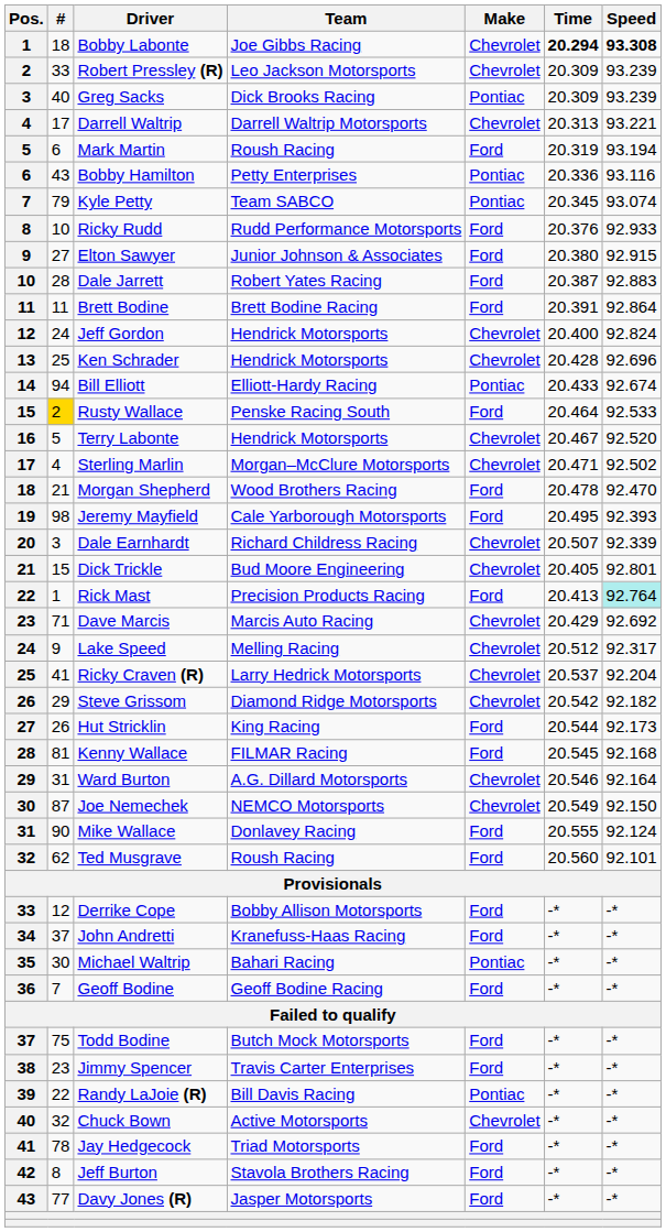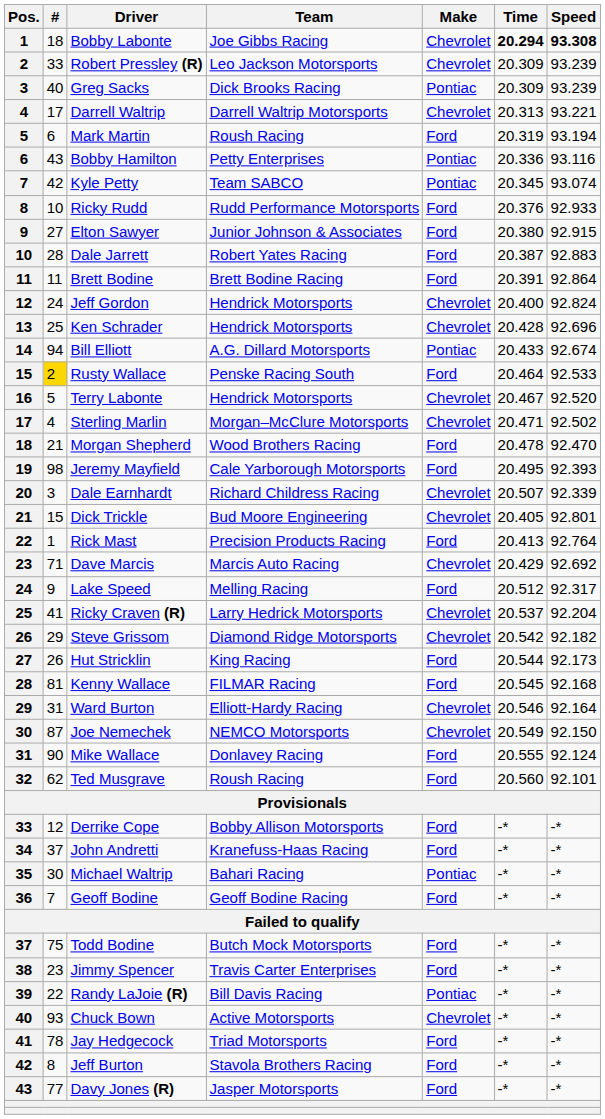 <table class="wikitable" style="font-size:95%">
 <tr>
 <th>Pos.</th>
 <th>#</th>
 <th>Driver</th>
 <th>Team</th>
 <th>Make</th>
 <th>Time</th>
 <th>Speed</th>
 </tr>
 <tr>
 <th>1</th>
 <td>18</td>
 <td><a href='#'>Bobby Labonte</a></td>
 <td><a href='#'>Joe Gibbs Racing</a></td>
 <td><a href='#'>Chevrolet</a></td>
 <td><strong>20.294</strong></td>
 <td><strong>93.308</strong></td>
 </tr>
 <tr>
 <th>2</th>
 <td>33</td>
 <td><a href='#'>Robert Pressley</a> <strong>(R)</strong></td>
 <td><a href='#'>Leo Jackson Motorsports</a></td>
 <td><a href='#'>Chevrolet</a></td>
 <td>20.309</td>
 <td>93.239</td>
 </tr>
 <tr>
 <th>3</th>
 <td>40</td>
 <td><a href='#'>Greg Sacks</a></td>
 <td><a href='#'>Dick Brooks Racing</a></td>
 <td><a href='#'>Pontiac</a></td>
 <td>20.309</td>
 <td>93.239</td>
 </tr>
 <tr>
 <th>4</th>
 <td>17</td>
 <td><a href='#'>Darrell Waltrip</a></td>
 <td><a href='#'>Darrell Waltrip Motorsports</a></td>
 <td><a href='#'>Chevrolet</a></td>
 <td>20.313</td>
 <td>93.221</td>
 </tr>
 <tr>
 <th>5</th>
 <td>6</td>
 <td><a href='#'>Mark Martin</a></td>
 <td><a href='#'>Roush Racing</a></td>
 <td><a href='#'>Ford</a></td>
 <td>20.319</td>
 <td>93.194</td>
 </tr>
 <tr>
 <th>6</th>
 <td>43</td>
 <td><a href='#'>Bobby Hamilton</a></td>
 <td><a href='#'>Petty Enterprises</a></td>
 <td><a href='#'>Pontiac</a></td>
 <td>20.336</td>
 <td>93.116</td>
 </tr>
 <tr>
 <th>7</th>
-<td>79</td>
+<td>42</td>
 <td><a href='#'>Kyle Petty</a></td>
 <td><a href='#'>Team SABCO</a></td>
 <td><a href='#'>Pontiac</a></td>
 <td>20.345</td>
 <td>93.074</td>
 </tr>
 <tr>
 <th>8</th>
 <td>10</td>
 <td><a href='#'>Ricky Rudd</a></td>
 <td><a href='#'>Rudd Performance Motorsports</a></td>
 <td><a href='#'>Ford</a></td>
 <td>20.376</td>
 <td>92.933</td>
 </tr>
 <tr>
 <th>9</th>
 <td>27</td>
 <td><a href='#'>Elton Sawyer</a></td>
 <td><a href='#'>Junior Johnson & Associates</a></td>
 <td><a href='#'>Ford</a></td>
 <td>20.380</td>
 <td>92.915</td>
 </tr>
 <tr>
 <th>10</th>
 <td>28</td>
 <td><a href='#'>Dale Jarrett</a></td>
 <td><a href='#'>Robert Yates Racing</a></td>
 <td><a href='#'>Ford</a></td>
 <td>20.387</td>
 <td>92.883</td>
 </tr>
 <tr>
 <th>11</th>
 <td>11</td>
 <td><a href='#'>Brett Bodine</a></td>
 <td><a href='#'>Brett Bodine Racing</a></td>
 <td><a href='#'>Ford</a></td>
 <td>20.391</td>
 <td>92.864</td>
 </tr>
 <tr>
 <th>12</th>
 <td>24</td>
 <td><a href='#'>Jeff Gordon</a></td>
 <td><a href='#'>Hendrick Motorsports</a></td>
 <td><a href='#'>Chevrolet</a></td>
 <td>20.400</td>
 <td>92.824</td>
 </tr>
 <tr>
 <th>13</th>
 <td>25</td>
 <td><a href='#'>Ken Schrader</a></td>
 <td><a href='#'>Hendrick Motorsports</a></td>
 <td><a href='#'>Chevrolet</a></td>
 <td>20.428</td>
 <td>92.696</td>
 </tr>
 <tr>
 <th>14</th>
 <td>94</td>
 <td><a href='#'>Bill Elliott</a></td>
-<td><a href='#'>Elliott-Hardy Racing</a></td>
+<td><a href='#'>A.G. Dillard Motorsports</a></td>
 <td><a href='#'>Pontiac</a></td>
 <td>20.433</td>
 <td>92.674</td>
 </tr>
 <tr>
 <th>15</th>
 <td style="background: gold;">2</td>
 <td><a href='#'>Rusty Wallace</a></td>
 <td><a href='#'>Penske Racing South</a></td>
 <td><a href='#'>Ford</a></td>
 <td>20.464</td>
 <td>92.533</td>
 </tr>
 <tr>
 <th>16</th>
 <td>5</td>
 <td><a href='#'>Terry Labonte</a></td>
 <td><a href='#'>Hendrick Motorsports</a></td>
 <td><a href='#'>Chevrolet</a></td>
 <td>20.467</td>
 <td>92.520</td>
 </tr>
 <tr>
 <th>17</th>
 <td>4</td>
 <td><a href='#'>Sterling Marlin</a></td>
 <td><a href='#'>Morgan–McClure Motorsports</a></td>
 <td><a href='#'>Chevrolet</a></td>
 <td>20.471</td>
 <td>92.502</td>
 </tr>
 <tr>
 <th>18</th>
 <td>21</td>
 <td><a href='#'>Morgan Shepherd</a></td>
 <td><a href='#'>Wood Brothers Racing</a></td>
 <td><a href='#'>Ford</a></td>
 <td>20.478</td>
 <td>92.470</td>
 </tr>
 <tr>
 <th>19</th>
 <td>98</td>
 <td><a href='#'>Jeremy Mayfield</a></td>
 <td><a href='#'>Cale Yarborough Motorsports</a></td>
 <td><a href='#'>Ford</a></td>
 <td>20.495</td>
 <td>92.393</td>
 </tr>
 <tr>
 <th>20</th>
 <td>3</td>
 <td><a href='#'>Dale Earnhardt</a></td>
 <td><a href='#'>Richard Childress Racing</a></td>
 <td><a href='#'>Chevrolet</a></td>
 <td>20.507</td>
 <td>92.339</td>
 </tr>
 <tr>
 <th>21</th>
 <td>15</td>
 <td><a href='#'>Dick Trickle</a></td>
 <td><a href='#'>Bud Moore Engineering</a></td>
 <td><a href='#'>Chevrolet</a></td>
 <td>20.405</td>
 <td>92.801</td>
 </tr>
 <tr>
 <th>22</th>
 <td>1</td>
 <td><a href='#'>Rick Mast</a></td>
 <td><a href='#'>Precision Products Racing</a></td>
 <td><a href='#'>Ford</a></td>
 <td>20.413</td>
-<td style="background: paleturquoise;">92.764</td>
+<td>92.764</td>
 </tr>
 <tr>
 <th>23</th>
 <td>71</td>
 <td><a href='#'>Dave Marcis</a></td>
 <td><a href='#'>Marcis Auto Racing</a></td>
 <td><a href='#'>Chevrolet</a></td>
 <td>20.429</td>
 <td>92.692</td>
 </tr>
 <tr>
 <th>24</th>
 <td>9</td>
 <td><a href='#'>Lake Speed</a></td>
 <td><a href='#'>Melling Racing</a></td>
-<td><a href='#'>Chevrolet</a></td>
+<td><a href='#'>Ford</a></td>
 <td>20.512</td>
 <td>92.317</td>
 </tr>
 <tr>
 <th>25</th>
 <td>41</td>
 <td><a href='#'>Ricky Craven</a> <strong>(R)</strong></td>
 <td><a href='#'>Larry Hedrick Motorsports</a></td>
 <td><a href='#'>Chevrolet</a></td>
 <td>20.537</td>
 <td>92.204</td>
 </tr>
 <tr>
 <th>26</th>
 <td>29</td>
 <td><a href='#'>Steve Grissom</a></td>
 <td><a href='#'>Diamond Ridge Motorsports</a></td>
 <td><a href='#'>Chevrolet</a></td>
 <td>20.542</td>
 <td>92.182</td>
 </tr>
 <tr>
 <th>27</th>
 <td>26</td>
 <td><a href='#'>Hut Stricklin</a></td>
 <td><a href='#'>King Racing</a></td>
 <td><a href='#'>Ford</a></td>
 <td>20.544</td>
 <td>92.173</td>
 </tr>
 <tr>
 <th>28</th>
 <td>81</td>
 <td><a href='#'>Kenny Wallace</a></td>
 <td><a href='#'>FILMAR Racing</a></td>
 <td><a href='#'>Ford</a></td>
 <td>20.545</td>
 <td>92.168</td>
 </tr>
 <tr>
 <th>29</th>
 <td>31</td>
 <td><a href='#'>Ward Burton</a></td>
-<td><a href='#'>A.G. Dillard Motorsports</a></td>
+<td><a href='#'>Elliott-Hardy Racing</a></td>
 <td><a href='#'>Chevrolet</a></td>
 <td>20.546</td>
 <td>92.164</td>
 </tr>
 <tr>
 <th>30</th>
 <td>87</td>
 <td><a href='#'>Joe Nemechek</a></td>
 <td><a href='#'>NEMCO Motorsports</a></td>
 <td><a href='#'>Chevrolet</a></td>
 <td>20.549</td>
 <td>92.150</td>
 </tr>
 <tr>
 <th>31</th>
 <td>90</td>
 <td><a href='#'>Mike Wallace</a></td>
 <td><a href='#'>Donlavey Racing</a></td>
 <td><a href='#'>Ford</a></td>
 <td>20.555</td>
 <td>92.124</td>
 </tr>
 <tr>
 <th>32</th>
 <td>62</td>
 <td><a href='#'>Ted Musgrave</a></td>
 <td><a href='#'>Roush Racing</a></td>
 <td><a href='#'>Ford</a></td>
 <td>20.560</td>
 <td>92.101</td>
 </tr>
 <tr>
 <th colspan="7">Provisionals</th>
 </tr>
 <tr>
 <th>33</th>
 <td>12</td>
 <td><a href='#'>Derrike Cope</a></td>
 <td><a href='#'>Bobby Allison Motorsports</a></td>
 <td><a href='#'>Ford</a></td>
 <td>-*</td>
 <td>-*</td>
 </tr>
 <tr>
 <th>34</th>
 <td>37</td>
 <td><a href='#'>John Andretti</a></td>
 <td><a href='#'>Kranefuss-Haas Racing</a></td>
 <td><a href='#'>Ford</a></td>
 <td>-*</td>
 <td>-*</td>
 </tr>
 <tr>
 <th>35</th>
 <td>30</td>
 <td><a href='#'>Michael Waltrip</a></td>
 <td><a href='#'>Bahari Racing</a></td>
 <td><a href='#'>Pontiac</a></td>
 <td>-*</td>
 <td>-*</td>
 </tr>
 <tr>
 <th>36</th>
 <td>7</td>
 <td><a href='#'>Geoff Bodine</a></td>
 <td><a href='#'>Geoff Bodine Racing</a></td>
 <td><a href='#'>Ford</a></td>
 <td>-*</td>
 <td>-*</td>
 </tr>
 <tr>
 <th colspan="7">Failed to qualify</th>
 </tr>
 <tr>
 <th>37</th>
 <td>75</td>
 <td><a href='#'>Todd Bodine</a></td>
 <td><a href='#'>Butch Mock Motorsports</a></td>
 <td><a href='#'>Ford</a></td>
 <td>-*</td>
 <td>-*</td>
 </tr>
 <tr>
 <th>38</th>
 <td>23</td>
 <td><a href='#'>Jimmy Spencer</a></td>
 <td><a href='#'>Travis Carter Enterprises</a></td>
 <td><a href='#'>Ford</a></td>
 <td>-*</td>
 <td>-*</td>
 </tr>
 <tr>
 <th>39</th>
 <td>22</td>
 <td><a href='#'>Randy LaJoie</a> <strong>(R)</strong></td>
 <td><a href='#'>Bill Davis Racing</a></td>
 <td><a href='#'>Pontiac</a></td>
 <td>-*</td>
 <td>-*</td>
 </tr>
 <tr>
 <th>40</th>
-<td>32</td>
+<td>93</td>
 <td><a href='#'>Chuck Bown</a></td>
 <td><a href='#'>Active Motorsports</a></td>
 <td><a href='#'>Chevrolet</a></td>
 <td>-*</td>
 <td>-*</td>
 </tr>
 <tr>
 <th>41</th>
 <td>78</td>
 <td><a href='#'>Jay Hedgecock</a></td>
 <td><a href='#'>Triad Motorsports</a></td>
 <td><a href='#'>Ford</a></td>
 <td>-*</td>
 <td>-*</td>
 </tr>
 <tr>
 <th>42</th>
 <td>8</td>
 <td><a href='#'>Jeff Burton</a></td>
 <td><a href='#'>Stavola Brothers Racing</a></td>
 <td><a href='#'>Ford</a></td>
 <td>-*</td>
 <td>-*</td>
 </tr>
 <tr>
 <th>43</th>
 <td>77</td>
 <td><a href='#'>Davy Jones</a> <strong>(R)</strong></td>
 <td><a href='#'>Jasper Motorsports</a></td>
 <td><a href='#'>Ford</a></td>
 <td>-*</td>
 <td>-*</td>
 </tr>
 <tr>
 <th colspan="7"></th>
 </tr>
 <tr>
 <th colspan="7"></th>
 </tr>
 </table>
